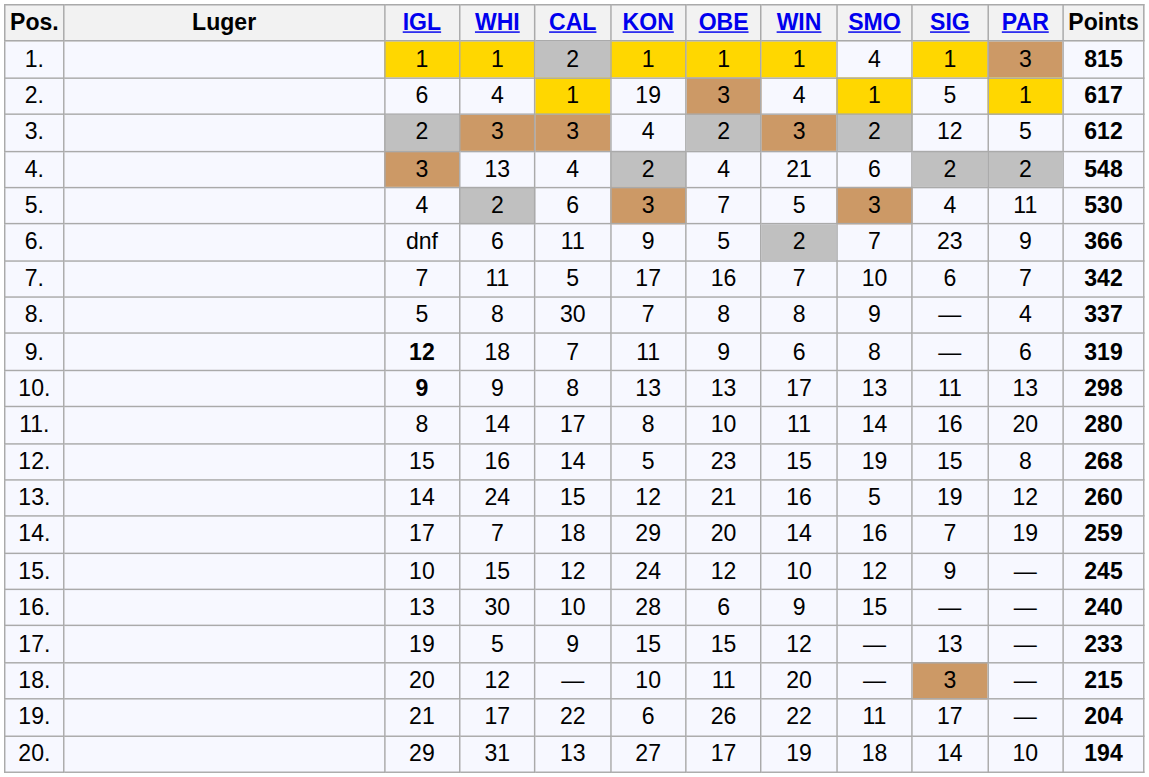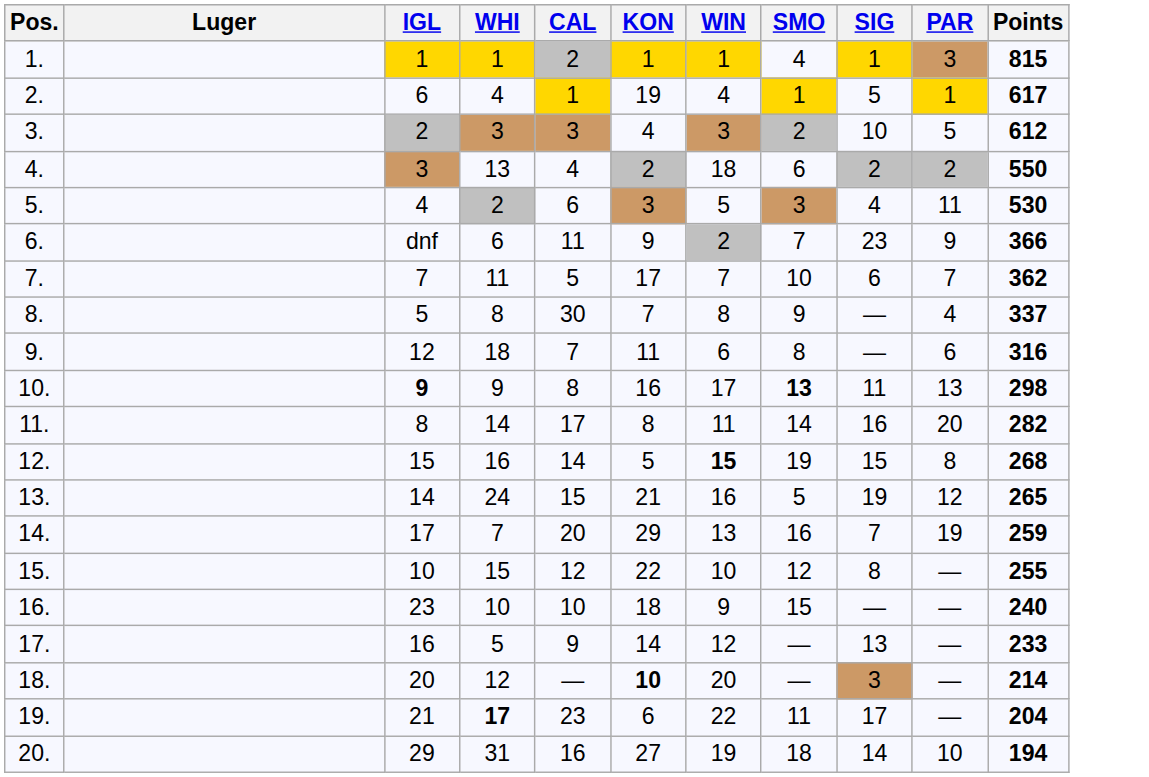 <table class="wikitable"  style="background:#f7f8ff; text-align:center; border:gray solid 1px;">
 <tr style="background:#ccc;">
 <th style="width:10px;">Pos.</th>
 <th style="width:215px;">Luger</th>
 <th style="width:45px;"><a href='#'>IGL</a></th>
 <th style="width:45px;"><a href='#'>WHI</a></th>
 <th style="width:45px;"><a href='#'>CAL</a></th>
 <th style="width:45px;"><a href='#'>KON</a></th>
-<th style="width:45px;"><a href='#'>OBE</a></th>
 <th style="width:45px;"><a href='#'>WIN</a></th>
 <th style="width:45px;"><a href='#'>SMO</a></th>
 <th style="width:45px;"><a href='#'>SIG</a></th>
 <th style="width:45px;"><a href='#'>PAR</a></th>
 <th style="width:45px;">Points</th>
 </tr>
 <tr>
 <td>1.</td>
 <td align="left"></td>
 <td style="background:gold;">1</td>
 <td style="background:gold;">1</td>
 <td style="background:silver;">2</td>
 <td style="background:gold;">1</td>
 <td style="background:gold;">1</td>
-<td style="background:gold;">1</td>
 <td>4</td>
 <td style="background:gold;">1</td>
 <td style="background:#c96;">3</td>
 <td><strong>815</strong></td>
 </tr>
 <tr>
 <td>2.</td>
 <td align="left"></td>
 <td>6</td>
 <td>4</td>
 <td style="background:gold;">1</td>
 <td>19</td>
-<td style="background:#c96;">3</td>
 <td>4</td>
 <td style="background:gold;">1</td>
 <td>5</td>
 <td style="background:gold;">1</td>
 <td><strong>617</strong></td>
 </tr>
 <tr>
 <td>3.</td>
 <td align="left"></td>
 <td style="background:silver;">2</td>
 <td style="background:#c96;">3</td>
 <td style="background:#c96;">3</td>
 <td>4</td>
-<td style="background:silver;">2</td>
 <td style="background:#c96;">3</td>
 <td style="background:silver;">2</td>
-<td>12</td>
+<td>10</td>
 <td>5</td>
 <td><strong>612</strong></td>
 </tr>
 <tr>
 <td>4.</td>
 <td align="left"></td>
 <td style="background:#c96;">3</td>
 <td>13</td>
 <td>4</td>
 <td style="background:silver;">2</td>
-<td>4</td>
-<td>21</td>
+<td>18</td>
 <td>6</td>
 <td style="background:silver;">2</td>
 <td style="background:silver;">2</td>
-<td><strong>548</strong></td>
+<td><strong>550</strong></td>
 </tr>
 <tr>
 <td>5.</td>
 <td align="left"></td>
 <td>4</td>
 <td style="background:silver;">2</td>
 <td>6</td>
 <td style="background:#c96;">3</td>
-<td>7</td>
 <td>5</td>
 <td style="background:#c96;">3</td>
 <td>4</td>
 <td>11</td>
 <td><strong>530</strong></td>
 </tr>
 <tr>
 <td>6.</td>
 <td align="left"></td>
 <td>dnf</td>
 <td>6</td>
 <td>11</td>
 <td>9</td>
-<td>5</td>
 <td style="background:silver;">2</td>
 <td>7</td>
 <td>23</td>
 <td>9</td>
 <td><strong>366</strong></td>
 </tr>
 <tr>
 <td>7.</td>
 <td align="left"></td>
 <td>7</td>
 <td>11</td>
 <td>5</td>
 <td>17</td>
-<td>16</td>
 <td>7</td>
 <td>10</td>
 <td>6</td>
 <td>7</td>
-<td><strong>342</strong></td>
+<td><strong>362</strong></td>
 </tr>
 <tr>
 <td>8.</td>
 <td align="left"></td>
 <td>5</td>
 <td>8</td>
 <td>30</td>
 <td>7</td>
 <td>8</td>
-<td>8</td>
 <td>9</td>
 <td>—</td>
 <td>4</td>
 <td><strong>337</strong></td>
 </tr>
 <tr>
 <td>9.</td>
 <td align="left"></td>
-<td><strong>12</strong></td>
+<td>12</td>
 <td>18</td>
 <td>7</td>
 <td>11</td>
-<td>9</td>
 <td>6</td>
 <td>8</td>
 <td>—</td>
 <td>6</td>
-<td><strong>319</strong></td>
+<td><strong>316</strong></td>
 </tr>
 <tr>
 <td>10.</td>
 <td align="left"></td>
 <td><strong>9</strong></td>
 <td>9</td>
 <td>8</td>
-<td>13</td>
-<td>13</td>
+<td>16</td>
 <td>17</td>
-<td>13</td>
+<td><strong>13</strong></td>
 <td>11</td>
 <td>13</td>
 <td><strong>298</strong></td>
 </tr>
 <tr>
 <td>11.</td>
 <td align="left"></td>
 <td>8</td>
 <td>14</td>
 <td>17</td>
 <td>8</td>
-<td>10</td>
 <td>11</td>
 <td>14</td>
 <td>16</td>
 <td>20</td>
-<td><strong>280</strong></td>
+<td><strong>282</strong></td>
 </tr>
 <tr>
 <td>12.</td>
 <td align="left"></td>
 <td>15</td>
 <td>16</td>
 <td>14</td>
 <td>5</td>
-<td>23</td>
-<td>15</td>
+<td><strong>15</strong></td>
 <td>19</td>
 <td>15</td>
 <td>8</td>
 <td><strong>268</strong></td>
 </tr>
 <tr>
 <td>13.</td>
 <td align="left"></td>
 <td>14</td>
 <td>24</td>
 <td>15</td>
-<td>12</td>
 <td>21</td>
 <td>16</td>
 <td>5</td>
 <td>19</td>
 <td>12</td>
-<td><strong>260</strong></td>
+<td><strong>265</strong></td>
 </tr>
 <tr>
 <td>14.</td>
 <td align="left"></td>
 <td>17</td>
 <td>7</td>
-<td>18</td>
+<td>20</td>
 <td>29</td>
-<td>20</td>
-<td>14</td>
+<td>13</td>
 <td>16</td>
 <td>7</td>
 <td>19</td>
 <td><strong>259</strong></td>
 </tr>
 <tr>
 <td>15.</td>
 <td align="left"></td>
 <td>10</td>
 <td>15</td>
 <td>12</td>
-<td>24</td>
-<td>12</td>
+<td>22</td>
 <td>10</td>
 <td>12</td>
-<td>9</td>
+<td>8</td>
 <td>—</td>
-<td><strong>245</strong></td>
+<td><strong>255</strong></td>
 </tr>
 <tr>
 <td>16.</td>
 <td align="left"></td>
-<td>13</td>
-<td>30</td>
+<td>23</td>
 <td>10</td>
-<td>28</td>
-<td>6</td>
+<td>10</td>
+<td>18</td>
 <td>9</td>
 <td>15</td>
 <td>—</td>
 <td>—</td>
 <td><strong>240</strong></td>
 </tr>
 <tr>
 <td>17.</td>
 <td align="left"></td>
-<td>19</td>
+<td>16</td>
 <td>5</td>
 <td>9</td>
-<td>15</td>
-<td>15</td>
+<td>14</td>
 <td>12</td>
 <td>—</td>
 <td>13</td>
 <td>—</td>
 <td><strong>233</strong></td>
 </tr>
 <tr>
 <td>18.</td>
 <td align="left"></td>
 <td>20</td>
 <td>12</td>
 <td>—</td>
-<td>10</td>
-<td>11</td>
+<td><strong>10</strong></td>
 <td>20</td>
 <td>—</td>
 <td style="background:#c96;">3</td>
 <td>—</td>
-<td><strong>215</strong></td>
+<td><strong>214</strong></td>
 </tr>
 <tr>
 <td>19.</td>
 <td align="left"></td>
 <td>21</td>
-<td>17</td>
-<td>22</td>
+<td><strong>17</strong></td>
+<td>23</td>
 <td>6</td>
-<td>26</td>
 <td>22</td>
 <td>11</td>
 <td>17</td>
 <td>—</td>
 <td><strong>204</strong></td>
 </tr>
 <tr>
 <td>20.</td>
 <td align="left"></td>
 <td>29</td>
 <td>31</td>
-<td>13</td>
+<td>16</td>
 <td>27</td>
-<td>17</td>
 <td>19</td>
 <td>18</td>
 <td>14</td>
 <td>10</td>
 <td><strong>194</strong></td>
 </tr>
 </table>
